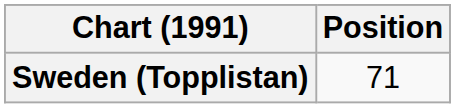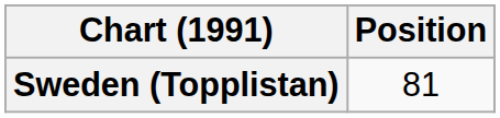 <table class="wikitable plainrowheaders" style="text-align:center">
 <tr>
 <th scope="col">Chart (1991)</th>
 <th scope="col">Position</th>
 </tr>
 <tr>
 <th scope="row">Sweden (Topplistan)</th>
-<td>71</td>
+<td>81</td>
 </tr>
 </table>
